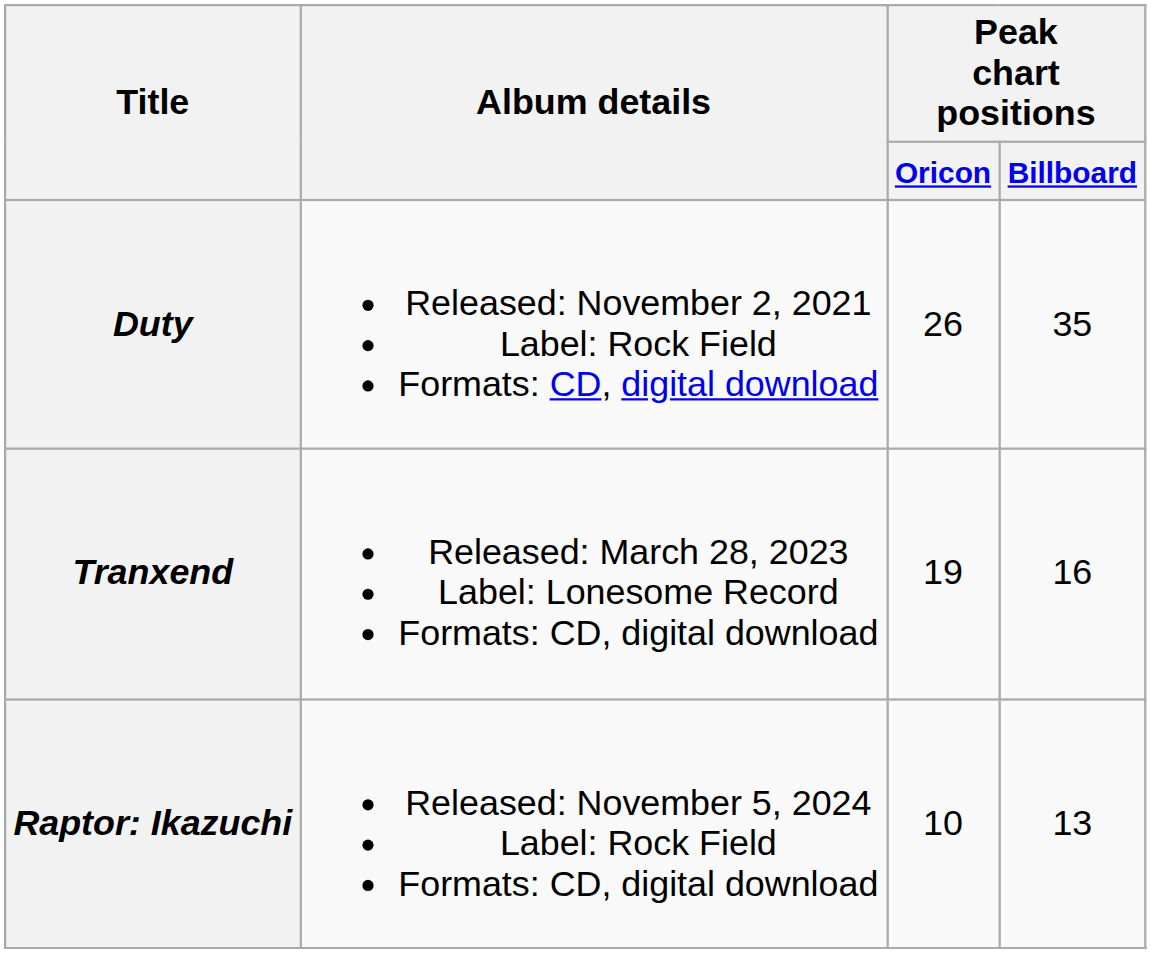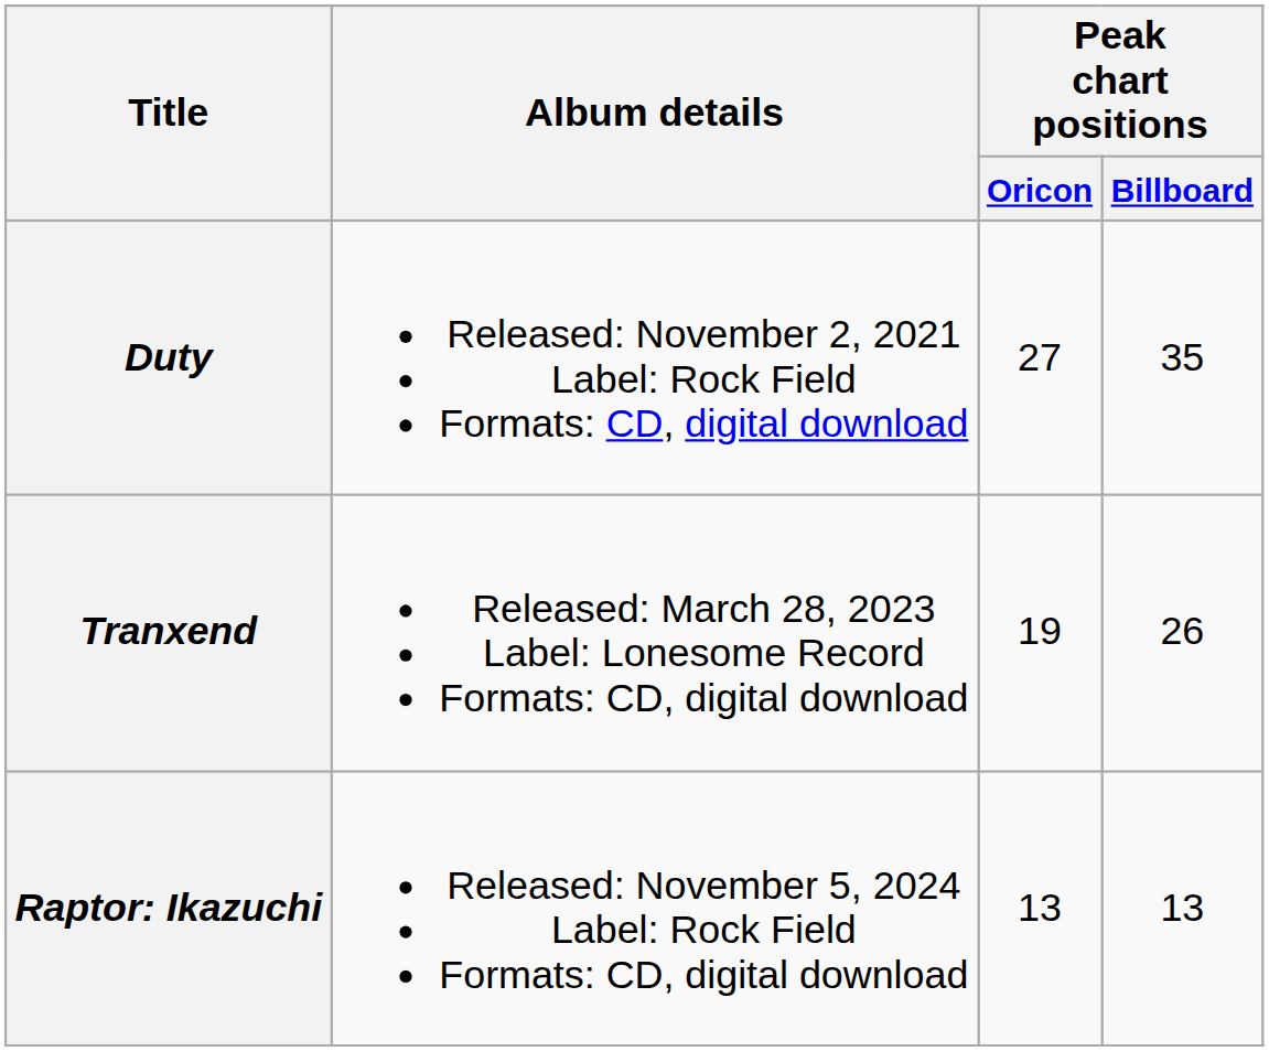 <table class="wikitable plainrowheaders" style="text-align:center;">
 <tr>
 <th scope="col" rowspan="2">Title</th>
 <th scope="col" rowspan="2">Album details</th>
 <th scope="col" colspan="2">Peak<br> chart<br> positions</th>
 </tr>
 <tr>
 <th scope="col" colspan="1"><small><a href='#'>Oricon</a></small><br></th>
 <th scope="col" colspan="1"><small><a href='#'>Billboard</a></small><br></th>
 </tr>
 <tr>
 <th scope="row"><em>Duty</em></th>
 <td><br><ul><li>Released: November 2, 2021</li><li>Label: Rock Field</li><li>Formats: <a href='#'>CD</a>, <a href='#'>digital download</a></li></ul></td>
-<td>26</td>
+<td>27</td>
 <td>35</td>
 </tr>
 <tr>
 <th scope="row"><em>Tranxend</em></th>
 <td><br><ul><li>Released: March 28, 2023</li><li>Label: Lonesome Record</li><li>Formats: CD, digital download</li></ul></td>
 <td>19</td>
-<td>16</td>
+<td>26</td>
 </tr>
 <tr>
 <th scope="row"><em>Raptor: Ikazuchi</em></th>
 <td><br><ul><li>Released: November 5, 2024</li><li>Label: Rock Field</li><li>Formats: CD, digital download</li></ul></td>
-<td>10</td>
+<td>13</td>
 <td>13</td>
 </tr>
 <tr>
 </tr>
 </table>
